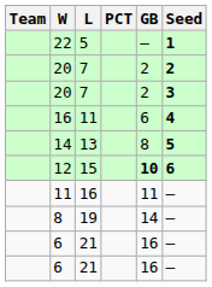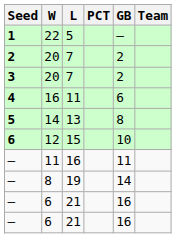 <table class=wikitable>
 <tr>
-<th>Team</th>
+<th>Seed</th>
 <th>W</th>
 <th>L</th>
 <th>PCT</th>
 <th>GB</th>
-<th>Seed</th>
+<th>Team</th>
 </tr>
 <tr bgcolor="#ccffcc">
-<td></td>
+<td><strong>1</strong></td>
 <td>22</td>
 <td>5</td>
 <td></td>
 <td>—</td>
-<td><strong>1</strong></td>
+<td></td>
 </tr>
 <tr bgcolor="#ccffcc">
-<td></td>
+<td><strong>2</strong></td>
 <td>20</td>
 <td>7</td>
 <td></td>
 <td>2</td>
-<td><strong>2</strong></td>
+<td></td>
 </tr>
 <tr bgcolor="#ccffcc">
-<td></td>
+<td><strong>3</strong></td>
 <td>20</td>
 <td>7</td>
 <td></td>
 <td>2</td>
-<td><strong>3</strong></td>
+<td></td>
 </tr>
 <tr bgcolor="#ccffcc">
-<td></td>
+<td><strong>4</strong></td>
 <td>16</td>
 <td>11</td>
 <td></td>
 <td>6</td>
-<td><strong>4</strong></td>
+<td></td>
 </tr>
 <tr bgcolor="#ccffcc">
-<td></td>
+<td><strong>5</strong></td>
 <td>14</td>
 <td>13</td>
 <td></td>
 <td>8</td>
-<td><strong>5</strong></td>
+<td></td>
 </tr>
 <tr bgcolor="#ccffcc">
-<td></td>
+<td><strong>6</strong></td>
 <td>12</td>
 <td>15</td>
 <td></td>
-<td><strong>10</strong></td>
-<td><strong>6</strong></td>
+<td>10</td>
+<td></td>
 </tr>
 <tr>
-<td></td>
+<td>—</td>
 <td>11</td>
 <td>16</td>
 <td></td>
 <td>11</td>
-<td>—</td>
+<td></td>
 </tr>
 <tr>
-<td></td>
+<td>—</td>
 <td>8</td>
 <td>19</td>
 <td></td>
 <td>14</td>
-<td>—</td>
+<td></td>
 </tr>
 <tr>
-<td></td>
+<td>—</td>
 <td>6</td>
 <td>21</td>
 <td></td>
 <td>16</td>
-<td>—</td>
+<td></td>
 </tr>
 <tr>
-<td></td>
+<td>—</td>
 <td>6</td>
 <td>21</td>
 <td></td>
 <td>16</td>
-<td>—</td>
+<td></td>
 </tr>
 </table>
